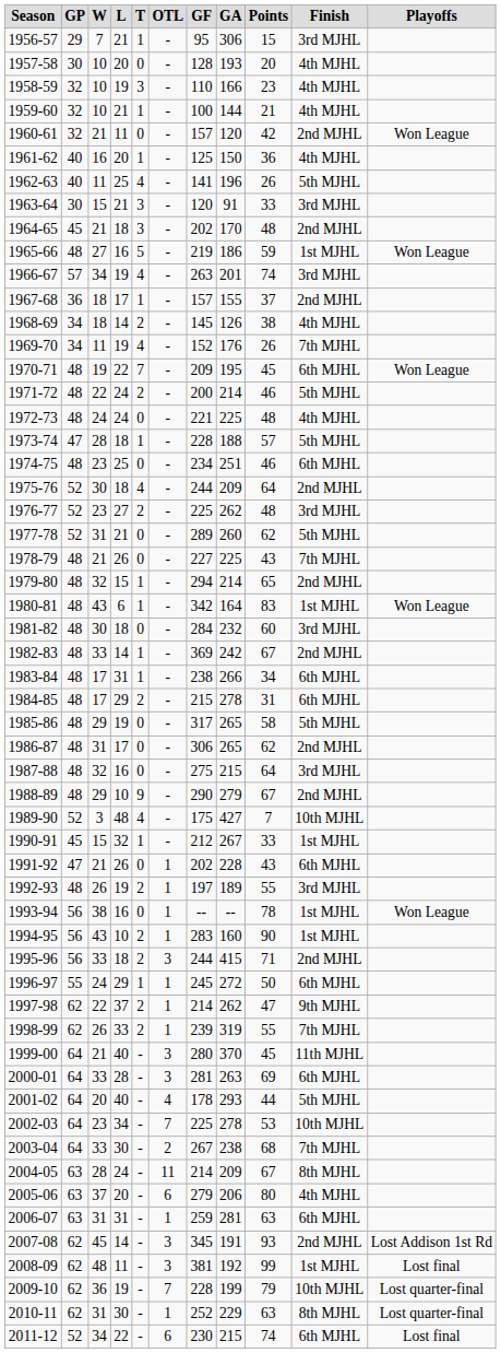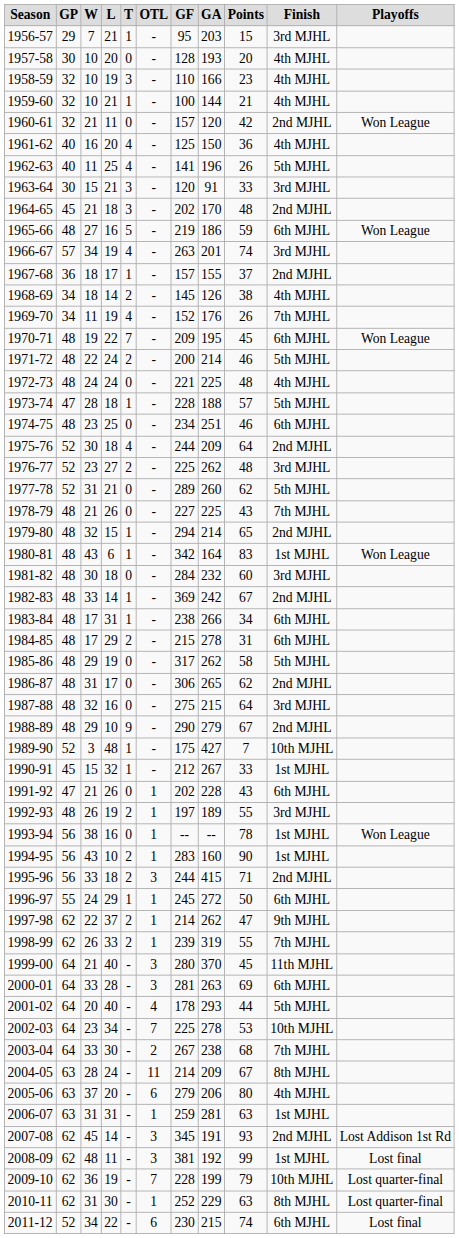 <table class="wikitable">
 <tr align="center"  bgcolor="#dddddd">
 <td><strong>Season</strong></td>
 <td><strong>GP </strong></td>
 <td><strong> W </strong></td>
 <td><strong> L </strong></td>
 <td><strong> T </strong></td>
 <td><strong>OTL</strong></td>
 <td><strong>GF </strong></td>
 <td><strong>GA </strong></td>
 <td><strong>Points</strong></td>
 <td><strong>Finish</strong></td>
 <td><strong>Playoffs</strong></td>
 </tr>
 <tr align="center">
 <td>1956-57</td>
 <td>29</td>
 <td>7</td>
 <td>21</td>
 <td>1</td>
 <td>-</td>
 <td>95</td>
-<td>306</td>
+<td>203</td>
 <td>15</td>
 <td>3rd MJHL</td>
 <td></td>
 </tr>
 <tr align="center">
 <td>1957-58</td>
 <td>30</td>
 <td>10</td>
 <td>20</td>
 <td>0</td>
 <td>-</td>
 <td>128</td>
 <td>193</td>
 <td>20</td>
 <td>4th MJHL</td>
 <td></td>
 </tr>
 <tr align="center">
 <td>1958-59</td>
 <td>32</td>
 <td>10</td>
 <td>19</td>
 <td>3</td>
 <td>-</td>
 <td>110</td>
 <td>166</td>
 <td>23</td>
 <td>4th MJHL</td>
 <td></td>
 </tr>
 <tr align="center">
 <td>1959-60</td>
 <td>32</td>
 <td>10</td>
 <td>21</td>
 <td>1</td>
 <td>-</td>
 <td>100</td>
 <td>144</td>
 <td>21</td>
 <td>4th MJHL</td>
 <td></td>
 </tr>
 <tr align="center">
 <td>1960-61</td>
 <td>32</td>
 <td>21</td>
 <td>11</td>
 <td>0</td>
 <td>-</td>
 <td>157</td>
 <td>120</td>
 <td>42</td>
 <td>2nd MJHL</td>
 <td>Won League</td>
 </tr>
 <tr align="center">
 <td>1961-62</td>
 <td>40</td>
 <td>16</td>
 <td>20</td>
-<td>1</td>
+<td>4</td>
 <td>-</td>
 <td>125</td>
 <td>150</td>
 <td>36</td>
 <td>4th MJHL</td>
 <td></td>
 </tr>
 <tr align="center">
 <td>1962-63</td>
 <td>40</td>
 <td>11</td>
 <td>25</td>
 <td>4</td>
 <td>-</td>
 <td>141</td>
 <td>196</td>
 <td>26</td>
 <td>5th MJHL</td>
 <td></td>
 </tr>
 <tr align="center">
 <td>1963-64</td>
 <td>30</td>
 <td>15</td>
 <td>21</td>
 <td>3</td>
 <td>-</td>
 <td>120</td>
 <td>91</td>
 <td>33</td>
 <td>3rd MJHL</td>
 <td></td>
 </tr>
 <tr align="center">
 <td>1964-65</td>
 <td>45</td>
 <td>21</td>
 <td>18</td>
 <td>3</td>
 <td>-</td>
 <td>202</td>
 <td>170</td>
 <td>48</td>
 <td>2nd MJHL</td>
 <td></td>
 </tr>
 <tr align="center">
 <td>1965-66</td>
 <td>48</td>
 <td>27</td>
 <td>16</td>
 <td>5</td>
 <td>-</td>
 <td>219</td>
 <td>186</td>
 <td>59</td>
-<td>1st MJHL</td>
+<td>6th MJHL</td>
 <td>Won League</td>
 </tr>
 <tr align="center">
 <td>1966-67</td>
 <td>57</td>
 <td>34</td>
 <td>19</td>
 <td>4</td>
 <td>-</td>
 <td>263</td>
 <td>201</td>
 <td>74</td>
 <td>3rd MJHL</td>
 <td></td>
 </tr>
 <tr align="center">
 <td>1967-68</td>
 <td>36</td>
 <td>18</td>
 <td>17</td>
 <td>1</td>
 <td>-</td>
 <td>157</td>
 <td>155</td>
 <td>37</td>
 <td>2nd MJHL</td>
 <td></td>
 </tr>
 <tr align="center">
 <td>1968-69</td>
 <td>34</td>
 <td>18</td>
 <td>14</td>
 <td>2</td>
 <td>-</td>
 <td>145</td>
 <td>126</td>
 <td>38</td>
 <td>4th MJHL</td>
 <td></td>
 </tr>
 <tr align="center">
 <td>1969-70</td>
 <td>34</td>
 <td>11</td>
 <td>19</td>
 <td>4</td>
 <td>-</td>
 <td>152</td>
 <td>176</td>
 <td>26</td>
 <td>7th MJHL</td>
 <td></td>
 </tr>
 <tr align="center">
 <td>1970-71</td>
 <td>48</td>
 <td>19</td>
 <td>22</td>
 <td>7</td>
 <td>-</td>
 <td>209</td>
 <td>195</td>
 <td>45</td>
 <td>6th MJHL</td>
 <td>Won League</td>
 </tr>
 <tr align="center">
 <td>1971-72</td>
 <td>48</td>
 <td>22</td>
 <td>24</td>
 <td>2</td>
 <td>-</td>
 <td>200</td>
 <td>214</td>
 <td>46</td>
 <td>5th MJHL</td>
 <td></td>
 </tr>
 <tr align="center">
 <td>1972-73</td>
 <td>48</td>
 <td>24</td>
 <td>24</td>
 <td>0</td>
 <td>-</td>
 <td>221</td>
 <td>225</td>
 <td>48</td>
 <td>4th MJHL</td>
 <td></td>
 </tr>
 <tr align="center">
 <td>1973-74</td>
 <td>47</td>
 <td>28</td>
 <td>18</td>
 <td>1</td>
 <td>-</td>
 <td>228</td>
 <td>188</td>
 <td>57</td>
 <td>5th MJHL</td>
 <td></td>
 </tr>
 <tr align="center">
 <td>1974-75</td>
 <td>48</td>
 <td>23</td>
 <td>25</td>
 <td>0</td>
 <td>-</td>
 <td>234</td>
 <td>251</td>
 <td>46</td>
 <td>6th MJHL</td>
 <td></td>
 </tr>
 <tr align="center">
 <td>1975-76</td>
 <td>52</td>
 <td>30</td>
 <td>18</td>
 <td>4</td>
 <td>-</td>
 <td>244</td>
 <td>209</td>
 <td>64</td>
 <td>2nd MJHL</td>
 <td></td>
 </tr>
 <tr align="center">
 <td>1976-77</td>
 <td>52</td>
 <td>23</td>
 <td>27</td>
 <td>2</td>
 <td>-</td>
 <td>225</td>
 <td>262</td>
 <td>48</td>
 <td>3rd MJHL</td>
 <td></td>
 </tr>
 <tr align="center">
 <td>1977-78</td>
 <td>52</td>
 <td>31</td>
 <td>21</td>
 <td>0</td>
 <td>-</td>
 <td>289</td>
 <td>260</td>
 <td>62</td>
 <td>5th MJHL</td>
 <td></td>
 </tr>
 <tr align="center">
 <td>1978-79</td>
 <td>48</td>
 <td>21</td>
 <td>26</td>
 <td>0</td>
 <td>-</td>
 <td>227</td>
 <td>225</td>
 <td>43</td>
 <td>7th MJHL</td>
 <td></td>
 </tr>
 <tr align="center">
 <td>1979-80</td>
 <td>48</td>
 <td>32</td>
 <td>15</td>
 <td>1</td>
 <td>-</td>
 <td>294</td>
 <td>214</td>
 <td>65</td>
 <td>2nd MJHL</td>
 <td></td>
 </tr>
 <tr align="center">
 <td>1980-81</td>
 <td>48</td>
 <td>43</td>
 <td>6</td>
 <td>1</td>
 <td>-</td>
 <td>342</td>
 <td>164</td>
 <td>83</td>
 <td>1st MJHL</td>
 <td>Won League</td>
 </tr>
 <tr align="center">
 <td>1981-82</td>
 <td>48</td>
 <td>30</td>
 <td>18</td>
 <td>0</td>
 <td>-</td>
 <td>284</td>
 <td>232</td>
 <td>60</td>
 <td>3rd MJHL</td>
 <td></td>
 </tr>
 <tr align="center">
 <td>1982-83</td>
 <td>48</td>
 <td>33</td>
 <td>14</td>
 <td>1</td>
 <td>-</td>
 <td>369</td>
 <td>242</td>
 <td>67</td>
 <td>2nd MJHL</td>
 <td></td>
 </tr>
 <tr align="center">
 <td>1983-84</td>
 <td>48</td>
 <td>17</td>
 <td>31</td>
 <td>1</td>
 <td>-</td>
 <td>238</td>
 <td>266</td>
 <td>34</td>
 <td>6th MJHL</td>
 <td></td>
 </tr>
 <tr align="center">
 <td>1984-85</td>
 <td>48</td>
 <td>17</td>
 <td>29</td>
 <td>2</td>
 <td>-</td>
 <td>215</td>
 <td>278</td>
 <td>31</td>
 <td>6th MJHL</td>
 <td></td>
 </tr>
 <tr align="center">
 <td>1985-86</td>
 <td>48</td>
 <td>29</td>
 <td>19</td>
 <td>0</td>
 <td>-</td>
 <td>317</td>
-<td>265</td>
+<td>262</td>
 <td>58</td>
 <td>5th MJHL</td>
 <td></td>
 </tr>
 <tr align="center">
 <td>1986-87</td>
 <td>48</td>
 <td>31</td>
 <td>17</td>
 <td>0</td>
 <td>-</td>
 <td>306</td>
 <td>265</td>
 <td>62</td>
 <td>2nd MJHL</td>
 <td></td>
 </tr>
 <tr align="center">
 <td>1987-88</td>
 <td>48</td>
 <td>32</td>
 <td>16</td>
 <td>0</td>
 <td>-</td>
 <td>275</td>
 <td>215</td>
 <td>64</td>
 <td>3rd MJHL</td>
 <td></td>
 </tr>
 <tr align="center">
 <td>1988-89</td>
 <td>48</td>
 <td>29</td>
 <td>10</td>
 <td>9</td>
 <td>-</td>
 <td>290</td>
 <td>279</td>
 <td>67</td>
 <td>2nd MJHL</td>
 <td></td>
 </tr>
 <tr align="center">
 <td>1989-90</td>
 <td>52</td>
 <td>3</td>
 <td>48</td>
-<td>4</td>
+<td>1</td>
 <td>-</td>
 <td>175</td>
 <td>427</td>
 <td>7</td>
 <td>10th MJHL</td>
 <td></td>
 </tr>
 <tr align="center">
 <td>1990-91</td>
 <td>45</td>
 <td>15</td>
 <td>32</td>
 <td>1</td>
 <td>-</td>
 <td>212</td>
 <td>267</td>
 <td>33</td>
 <td>1st MJHL</td>
 <td></td>
 </tr>
 <tr align="center">
 <td>1991-92</td>
 <td>47</td>
 <td>21</td>
 <td>26</td>
 <td>0</td>
 <td>1</td>
 <td>202</td>
 <td>228</td>
 <td>43</td>
 <td>6th MJHL</td>
 <td></td>
 </tr>
 <tr align="center">
 <td>1992-93</td>
 <td>48</td>
 <td>26</td>
 <td>19</td>
 <td>2</td>
 <td>1</td>
 <td>197</td>
 <td>189</td>
 <td>55</td>
 <td>3rd MJHL</td>
 <td></td>
 </tr>
 <tr align="center">
 <td>1993-94</td>
 <td>56</td>
 <td>38</td>
 <td>16</td>
 <td>0</td>
 <td>1</td>
 <td>--</td>
 <td>--</td>
 <td>78</td>
 <td>1st MJHL</td>
 <td>Won League</td>
 </tr>
 <tr align="center">
 <td>1994-95</td>
 <td>56</td>
 <td>43</td>
 <td>10</td>
 <td>2</td>
 <td>1</td>
 <td>283</td>
 <td>160</td>
 <td>90</td>
 <td>1st MJHL</td>
 <td></td>
 </tr>
 <tr align="center">
 <td>1995-96</td>
 <td>56</td>
 <td>33</td>
 <td>18</td>
 <td>2</td>
 <td>3</td>
 <td>244</td>
 <td>415</td>
 <td>71</td>
 <td>2nd MJHL</td>
 <td></td>
 </tr>
 <tr align="center">
 <td>1996-97</td>
 <td>55</td>
 <td>24</td>
 <td>29</td>
 <td>1</td>
 <td>1</td>
 <td>245</td>
 <td>272</td>
 <td>50</td>
 <td>6th MJHL</td>
 <td></td>
 </tr>
 <tr align="center">
 <td>1997-98</td>
 <td>62</td>
 <td>22</td>
 <td>37</td>
 <td>2</td>
 <td>1</td>
 <td>214</td>
 <td>262</td>
 <td>47</td>
 <td>9th MJHL</td>
 <td></td>
 </tr>
 <tr align="center">
 <td>1998-99</td>
 <td>62</td>
 <td>26</td>
 <td>33</td>
 <td>2</td>
 <td>1</td>
 <td>239</td>
 <td>319</td>
 <td>55</td>
 <td>7th MJHL</td>
 <td></td>
 </tr>
 <tr align="center">
 <td>1999-00</td>
 <td>64</td>
 <td>21</td>
 <td>40</td>
 <td>-</td>
 <td>3</td>
 <td>280</td>
 <td>370</td>
 <td>45</td>
 <td>11th MJHL</td>
 <td></td>
 </tr>
 <tr align="center">
 <td>2000-01</td>
 <td>64</td>
 <td>33</td>
 <td>28</td>
 <td>-</td>
 <td>3</td>
 <td>281</td>
 <td>263</td>
 <td>69</td>
 <td>6th MJHL</td>
 <td></td>
 </tr>
 <tr align="center">
 <td>2001-02</td>
 <td>64</td>
 <td>20</td>
 <td>40</td>
 <td>-</td>
 <td>4</td>
 <td>178</td>
 <td>293</td>
 <td>44</td>
 <td>5th MJHL</td>
 <td></td>
 </tr>
 <tr align="center">
 <td>2002-03</td>
 <td>64</td>
 <td>23</td>
 <td>34</td>
 <td>-</td>
 <td>7</td>
 <td>225</td>
 <td>278</td>
 <td>53</td>
 <td>10th MJHL</td>
 <td></td>
 </tr>
 <tr align="center">
 <td>2003-04</td>
 <td>64</td>
 <td>33</td>
 <td>30</td>
 <td>-</td>
 <td>2</td>
 <td>267</td>
 <td>238</td>
 <td>68</td>
 <td>7th MJHL</td>
 <td></td>
 </tr>
 <tr align="center">
 <td>2004-05</td>
 <td>63</td>
 <td>28</td>
 <td>24</td>
 <td>-</td>
 <td>11</td>
 <td>214</td>
 <td>209</td>
 <td>67</td>
 <td>8th MJHL</td>
 <td></td>
 </tr>
 <tr align="center">
 <td>2005-06</td>
 <td>63</td>
 <td>37</td>
 <td>20</td>
 <td>-</td>
 <td>6</td>
 <td>279</td>
 <td>206</td>
 <td>80</td>
 <td>4th MJHL</td>
 <td></td>
 </tr>
 <tr align="center">
 <td>2006-07</td>
 <td>63</td>
 <td>31</td>
 <td>31</td>
 <td>-</td>
 <td>1</td>
 <td>259</td>
 <td>281</td>
 <td>63</td>
-<td>6th MJHL</td>
+<td>1st MJHL</td>
 <td></td>
 </tr>
 <tr align="center">
 <td>2007-08</td>
 <td>62</td>
 <td>45</td>
 <td>14</td>
 <td>-</td>
 <td>3</td>
 <td>345</td>
 <td>191</td>
 <td>93</td>
 <td>2nd MJHL</td>
 <td>Lost Addison 1st Rd</td>
 </tr>
 <tr align="center">
 <td>2008-09</td>
 <td>62</td>
 <td>48</td>
 <td>11</td>
 <td>-</td>
 <td>3</td>
 <td>381</td>
 <td>192</td>
 <td>99</td>
 <td>1st MJHL</td>
 <td>Lost final</td>
 </tr>
 <tr align="center">
 <td>2009-10</td>
 <td>62</td>
 <td>36</td>
 <td>19</td>
 <td>-</td>
 <td>7</td>
 <td>228</td>
 <td>199</td>
 <td>79</td>
 <td>10th MJHL</td>
 <td>Lost quarter-final</td>
 </tr>
 <tr align="center">
 <td>2010-11</td>
 <td>62</td>
 <td>31</td>
 <td>30</td>
 <td>-</td>
 <td>1</td>
 <td>252</td>
 <td>229</td>
 <td>63</td>
 <td>8th MJHL</td>
 <td>Lost quarter-final</td>
 </tr>
 <tr align="center">
 <td>2011-12</td>
 <td>52</td>
 <td>34</td>
 <td>22</td>
 <td>-</td>
 <td>6</td>
 <td>230</td>
 <td>215</td>
 <td>74</td>
 <td>6th MJHL</td>
 <td>Lost final</td>
 </tr>
 </table>
